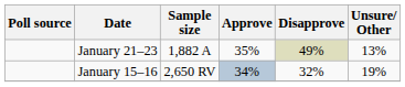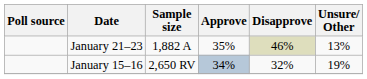 <table class="wikitable sortable collapsible" style="text-align:center;line-height:17px">
 <tr>
 <th>Poll source</th>
 <th>Date</th>
 <th>Sample<br>size</th>
 <th>Approve</th>
 <th>Disapprove</th>
 <th>Unsure/<br>Other</th>
 </tr>
 <tr>
 <td></td>
 <td>January 21–23</td>
 <td>1,882 A</td>
 <td>35%</td>
-<td style="background:#DEDEBD;">49%</td>
+<td style="background:#DEDEBD;">46%</td>
 <td>13%</td>
 </tr>
 <tr>
 <td></td>
 <td>January 15–16</td>
 <td>2,650 RV</td>
 <td style="background:#B6C8D9;">34%</td>
 <td>32%</td>
 <td>19%</td>
 </tr>
 <tr>
 </tr>
 </table>
